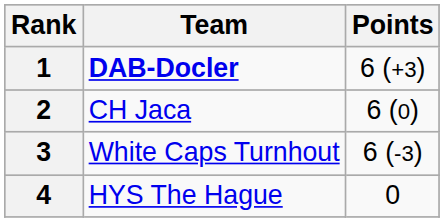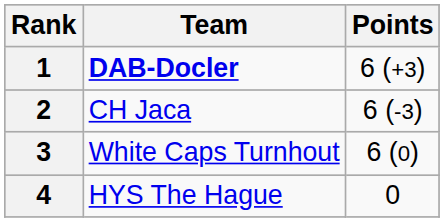 <table class="wikitable" style="text-align: center;">
 <tr>
 <th>Rank</th>
 <th>Team</th>
 <th>Points</th>
 </tr>
 <tr>
 <th>1</th>
 <td style="text-align: left;"> <strong><a href='#'>DAB-Docler</a></strong></td>
 <td>6 (<small>+3</small>)</td>
 </tr>
 <tr>
 <th>2</th>
 <td style="text-align: left;"> <a href='#'>CH Jaca</a></td>
-<td>6 (<small>0</small>)</td>
+<td>6 (<small>-3</small>)</td>
 </tr>
 <tr>
 <th>3</th>
 <td style="text-align: left;"> <a href='#'>White Caps Turnhout</a></td>
-<td>6 (<small>-3</small>)</td>
+<td>6 (<small>0</small>)</td>
 </tr>
 <tr>
 <th>4</th>
 <td style="text-align: left;"> <a href='#'>HYS The Hague</a></td>
 <td>0</td>
 </tr>
 </table>
